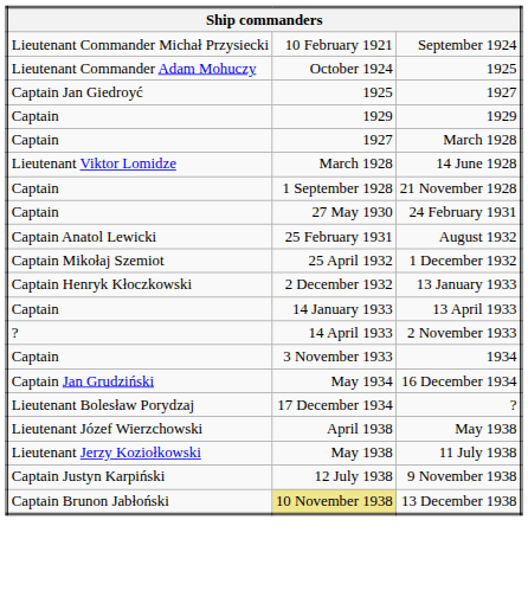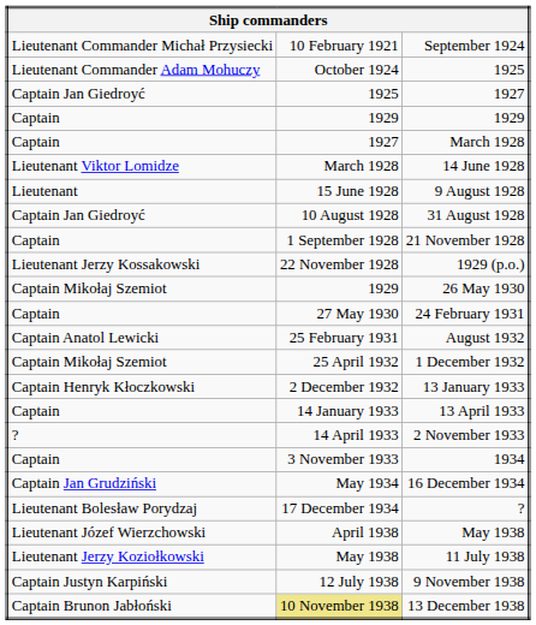 <table class="wikitable" style="text-align:right; border:double; float:right; margin-left:15px;">
 <tr>
 <th colspan="3">Ship commanders</th>
 </tr>
 <tr>
 <td style="text-align:left;">Lieutenant Commander Michał Przysiecki</td>
 <td>10 February 1921</td>
 <td>September 1924</td>
 </tr>
 <tr>
 <td style="text-align:left;">Lieutenant Commander <a href='#'>Adam Mohuczy</a></td>
 <td>October 1924</td>
 <td>1925</td>
 </tr>
 <tr>
 <td style="text-align:left;">Captain Jan Giedroyć</td>
 <td>1925</td>
 <td>1927</td>
 </tr>
 <tr>
 <td style="text-align:left;">Captain </td>
 <td>1929</td>
 <td>1929</td>
 </tr>
 <tr>
 <td style="text-align:left;">Captain </td>
 <td>1927</td>
 <td>March 1928</td>
 </tr>
 <tr>
 <td style="text-align:left;">Lieutenant <a href='#'>Viktor Lomidze</a></td>
 <td>March 1928</td>
 <td>14 June 1928</td>
 </tr>
 <tr>
+<td style="text-align:left;">Lieutenant </td>
+<td>15 June 1928</td>
+<td>9 August 1928</td>
+</tr>
+<tr>
+<td style="text-align:left;">Captain Jan Giedroyć</td>
+<td>10 August 1928</td>
+<td>31 August 1928</td>
+</tr>
+<tr>
 <td style="text-align:left;">Captain </td>
 <td>1 September 1928</td>
 <td>21 November 1928</td>
+</tr>
+<tr>
+<td style="text-align:left;">Lieutenant Jerzy Kossakowski</td>
+<td>22 November 1928</td>
+<td>1929 (p.o.)</td>
+</tr>
+<tr>
+<td style="text-align:left;">Captain Mikołaj Szemiot</td>
+<td>1929</td>
+<td>26 May 1930</td>
 </tr>
 <tr>
 <td style="text-align:left;">Captain </td>
 <td>27 May 1930</td>
 <td>24 February 1931</td>
 </tr>
 <tr>
 <td style="text-align:left;">Captain Anatol Lewicki</td>
 <td>25 February 1931</td>
 <td>August 1932</td>
 </tr>
 <tr>
 <td style="text-align:left;">Captain Mikołaj Szemiot</td>
 <td>25 April 1932</td>
 <td>1 December 1932</td>
 </tr>
 <tr>
 <td style="text-align:left;">Captain Henryk Kłoczkowski</td>
 <td>2 December 1932</td>
 <td>13 January 1933</td>
 </tr>
 <tr>
 <td style="text-align:left;">Captain </td>
 <td>14 January 1933</td>
 <td>13 April 1933</td>
 </tr>
 <tr>
 <td style="text-align:left;">?</td>
 <td>14 April 1933</td>
 <td>2 November 1933</td>
 </tr>
 <tr>
 <td style="text-align:left;">Captain </td>
 <td>3 November 1933</td>
 <td>1934</td>
 </tr>
 <tr>
 <td style="text-align:left;">Captain <a href='#'>Jan Grudziński</a></td>
 <td>May 1934</td>
 <td>16 December 1934</td>
 </tr>
 <tr>
 <td style="text-align:left;">Lieutenant Bolesław Porydzaj</td>
 <td>17 December 1934</td>
 <td>?</td>
 </tr>
 <tr>
 <td style="text-align:left;">Lieutenant Józef Wierzchowski</td>
 <td>April 1938</td>
 <td>May 1938</td>
 </tr>
 <tr>
 <td style="text-align:left;">Lieutenant <a href='#'>Jerzy Koziołkowski</a></td>
 <td>May 1938</td>
 <td>11 July 1938</td>
 </tr>
 <tr>
 <td style="text-align:left;">Captain Justyn Karpiński</td>
 <td>12 July 1938</td>
 <td>9 November 1938</td>
 </tr>
 <tr>
 <td style="text-align:left;">Captain Brunon Jabłoński</td>
 <td style="background: khaki;">10 November 1938</td>
 <td>13 December 1938</td>
 </tr>
 </table>
